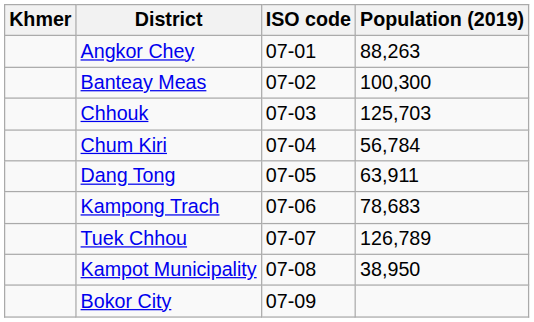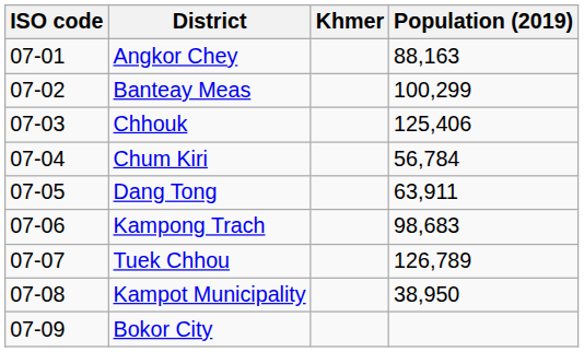 <table class="wikitable">
 <tr>
+<th>ISO code</th>
+<th>District</th>
 <th>Khmer</th>
-<th>District</th>
-<th>ISO code</th>
 <th>Population (2019)</th>
 </tr>
 <tr>
+<td>07-01</td>
+<td><a href='#'>Angkor Chey</a></td>
 <td></td>
-<td><a href='#'>Angkor Chey</a></td>
-<td>07-01</td>
-<td>88,263</td>
+<td>88,163</td>
 </tr>
 <tr>
+<td>07-02</td>
+<td><a href='#'>Banteay Meas</a></td>
 <td></td>
-<td><a href='#'>Banteay Meas</a></td>
-<td>07-02</td>
-<td>100,300</td>
+<td>100,299</td>
 </tr>
 <tr>
+<td>07-03</td>
+<td><a href='#'>Chhouk</a></td>
 <td></td>
-<td><a href='#'>Chhouk</a></td>
-<td>07-03</td>
-<td>125,703</td>
+<td>125,406</td>
 </tr>
 <tr>
+<td>07-04</td>
+<td><a href='#'>Chum Kiri</a></td>
 <td></td>
-<td><a href='#'>Chum Kiri</a></td>
-<td>07-04</td>
 <td>56,784</td>
 </tr>
 <tr>
+<td>07-05</td>
+<td><a href='#'>Dang Tong</a></td>
 <td></td>
-<td><a href='#'>Dang Tong</a></td>
-<td>07-05</td>
 <td>63,911</td>
 </tr>
 <tr>
+<td>07-06</td>
+<td><a href='#'>Kampong Trach</a></td>
 <td></td>
-<td><a href='#'>Kampong Trach</a></td>
-<td>07-06</td>
-<td>78,683</td>
+<td>98,683</td>
 </tr>
 <tr>
+<td>07-07</td>
+<td><a href='#'>Tuek Chhou</a></td>
 <td></td>
-<td><a href='#'>Tuek Chhou</a></td>
-<td>07-07</td>
 <td>126,789</td>
 </tr>
 <tr>
+<td>07-08</td>
+<td><a href='#'>Kampot Municipality</a></td>
 <td></td>
-<td><a href='#'>Kampot Municipality</a></td>
-<td>07-08</td>
 <td>38,950</td>
 </tr>
 <tr>
+<td>07-09</td>
+<td><a href='#'>Bokor City</a></td>
 <td></td>
-<td><a href='#'>Bokor City</a></td>
-<td>07-09</td>
 <td></td>
 </tr>
 </table>
